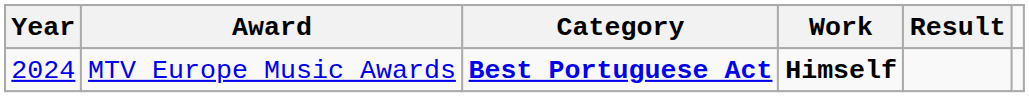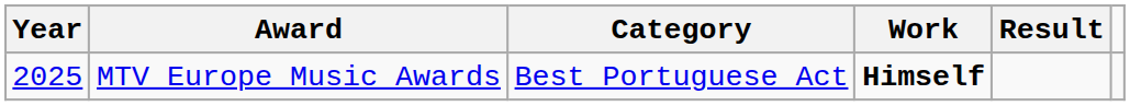 <table class="wikitable">
 <tr>
 <th>Year</th>
 <th>Award</th>
 <th>Category</th>
 <th>Work</th>
 <th>Result</th>
 </tr>
 <tr>
-<td><a href='#'>2024</a></td>
+<td><a href='#'>2025</a></td>
 <td><a href='#'>MTV Europe Music Awards</a></td>
-<td><strong><a href='#'>Best Portuguese Act</a></strong></td>
+<td><a href='#'>Best Portuguese Act</a></td>
 <td><strong>Himself</strong></td>
 <td></td>
 <td></td>
 </tr>
 </table>
